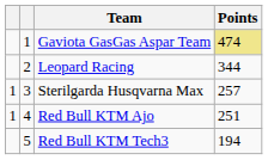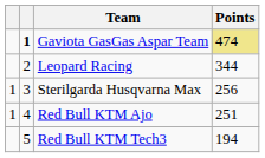 <table class="wikitable" style="font-size: 85%;">
 <tr>
 <th></th>
 <th></th>
 <th>Team</th>
 <th>Points</th>
 </tr>
 <tr>
 <td></td>
-<td align=center>1</td>
+<td align=center><strong>1</strong></td>
 <td> <a href='#'>Gaviota GasGas Aspar Team</a></td>
 <td align=left style="background: khaki;">474</td>
 </tr>
 <tr>
 <td></td>
 <td align=center>2</td>
 <td> <a href='#'>Leopard Racing</a></td>
 <td align=left>344</td>
 </tr>
 <tr>
 <td> 1</td>
 <td align=center>3</td>
 <td> Sterilgarda Husqvarna Max</td>
-<td align=left>257</td>
+<td align=left>256</td>
 </tr>
 <tr>
 <td> 1</td>
 <td align=center>4</td>
 <td> <a href='#'>Red Bull KTM Ajo</a></td>
 <td align=left>251</td>
 </tr>
 <tr>
 <td></td>
 <td align=center>5</td>
 <td> <a href='#'>Red Bull KTM Tech3</a></td>
 <td align=left>194</td>
 </tr>
 </table>
